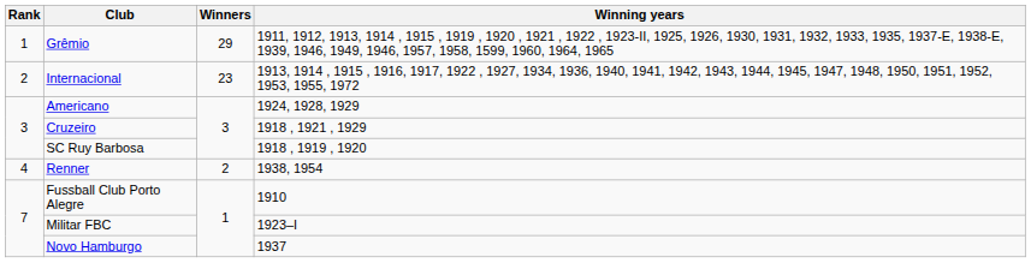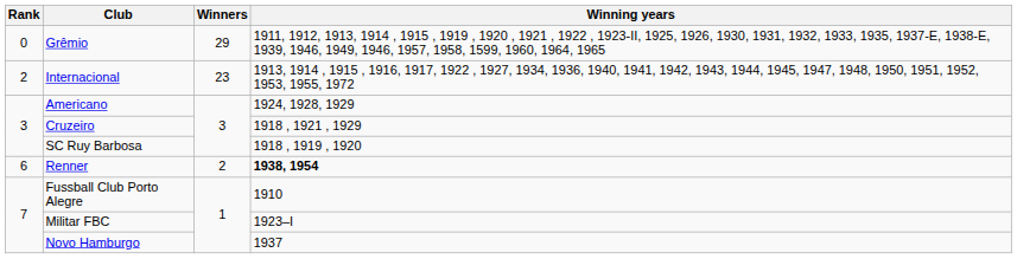 <table class="wikitable sortable">
 <tr>
 <th>Rank</th>
 <th style="width:180px">Club</th>
 <th>Winners</th>
 <th>Winning years</th>
 </tr>
 <tr>
-<td align=center>1</td>
+<td align=center>0</td>
 <td><a href='#'>Grêmio</a></td>
 <td align=center>29</td>
 <td>1911, 1912, 1913, 1914 , 1915 , 1919 , 1920 , 1921 , 1922 , 1923-II, 1925, 1926, 1930, 1931, 1932, 1933, 1935, 1937-E, 1938-E, 1939, 1946, 1949, 1946, 1957, 1958, 1599, 1960, 1964, 1965</td>
 </tr>
 <tr>
 <td align=center>2</td>
 <td><a href='#'>Internacional</a></td>
 <td align=center>23</td>
 <td>1913, 1914 , 1915 , 1916, 1917, 1922 , 1927, 1934, 1936, 1940, 1941, 1942, 1943, 1944, 1945, 1947, 1948, 1950, 1951, 1952, 1953, 1955, 1972</td>
 </tr>
 <tr>
 <td align=center rowspan=3>3</td>
 <td><a href='#'>Americano</a></td>
 <td align=center rowspan=3>3</td>
 <td>1924, 1928, 1929 </td>
 </tr>
 <tr>
 <td><a href='#'>Cruzeiro</a></td>
 <td>1918 , 1921 , 1929 </td>
 </tr>
 <tr>
 <td>SC Ruy Barbosa</td>
 <td>1918 , 1919 , 1920 </td>
 </tr>
 <tr>
-<td align=center>4</td>
+<td align=center>6</td>
 <td><a href='#'>Renner</a></td>
 <td align=center>2</td>
-<td>1938, 1954</td>
+<td><strong>1938, 1954</strong></td>
 </tr>
 <tr>
 <td rowspan=3 align=center>7</td>
 <td>Fussball Club Porto Alegre</td>
 <td rowspan=3 align=center>1</td>
 <td>1910</td>
 </tr>
 <tr>
 <td>Militar FBC</td>
 <td>1923–I</td>
 </tr>
 <tr>
 <td><a href='#'>Novo Hamburgo</a></td>
 <td>1937</td>
 </tr>
 </table>
